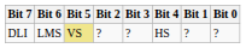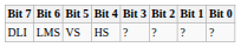 <table class="wikitable">
 <tr>
 <th>Bit 7</th>
 <th>Bit 6</th>
 <th>Bit 5</th>
+<th>Bit 4</th>
+<th>Bit 3</th>
 <th>Bit 2</th>
-<th>Bit 3</th>
-<th>Bit 4</th>
 <th>Bit 1</th>
 <th>Bit 0</th>
 </tr>
 <tr>
 <td>DLI</td>
 <td>LMS</td>
-<td style="background: khaki;">VS</td>
+<td>VS</td>
+<td>HS</td>
 <td>?</td>
 <td>?</td>
-<td>HS</td>
 <td>?</td>
 <td>?</td>
 </tr>
 </table>
